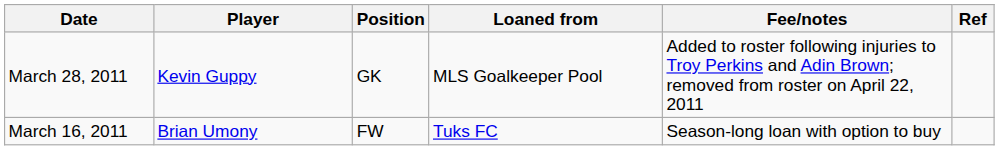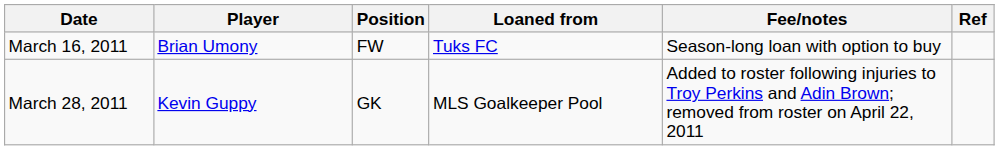 <table class="wikitable" style="font-size:95%;">
 <tr>
 <th width=125px>Date</th>
 <th width=170px>Player</th>
 <th width=50px>Position</th>
 <th width=200px>Loaned from</th>
 <th width=250px>Fee/notes</th>
 <th width=30px>Ref</th>
 </tr>
 <tr>
+<td>March 16, 2011</td>
+<td> <a href='#'>Brian Umony</a></td>
+<td>FW</td>
+<td> <a href='#'>Tuks FC</a></td>
+<td>Season-long loan with option to buy</td>
+<td></td>
+</tr>
+<tr>
 <td>March 28, 2011</td>
 <td> <a href='#'>Kevin Guppy</a></td>
 <td>GK</td>
 <td>MLS Goalkeeper Pool</td>
 <td>Added to roster following injuries to <a href='#'>Troy Perkins</a> and <a href='#'>Adin Brown</a>; removed from roster on April 22, 2011</td>
 <td></td>
 </tr>
-<tr>
-<td>March 16, 2011</td>
-<td> <a href='#'>Brian Umony</a></td>
-<td>FW</td>
-<td> <a href='#'>Tuks FC</a></td>
-<td>Season-long loan with option to buy</td>
-<td></td>
-</tr>
 </table>
